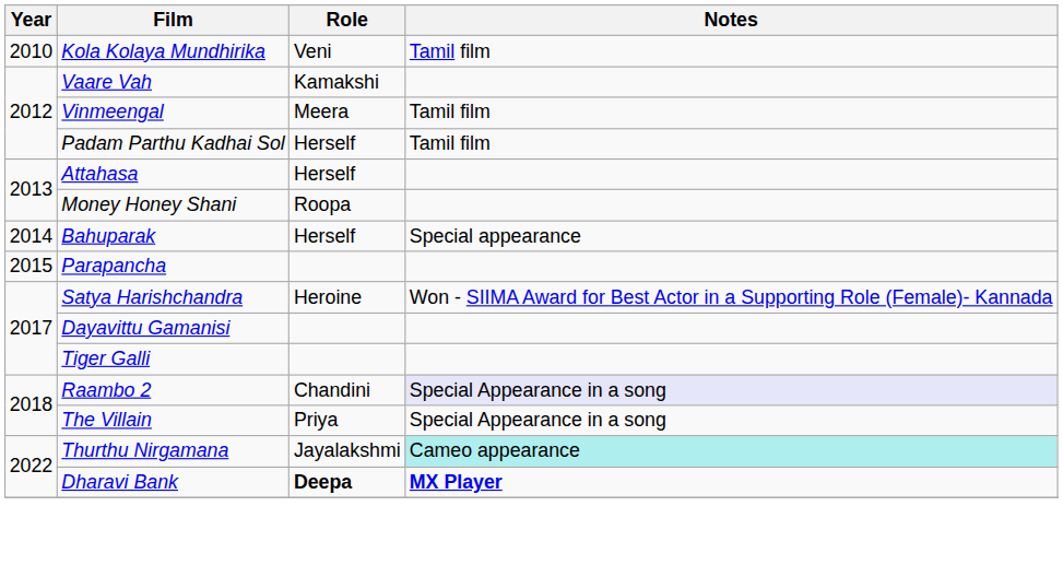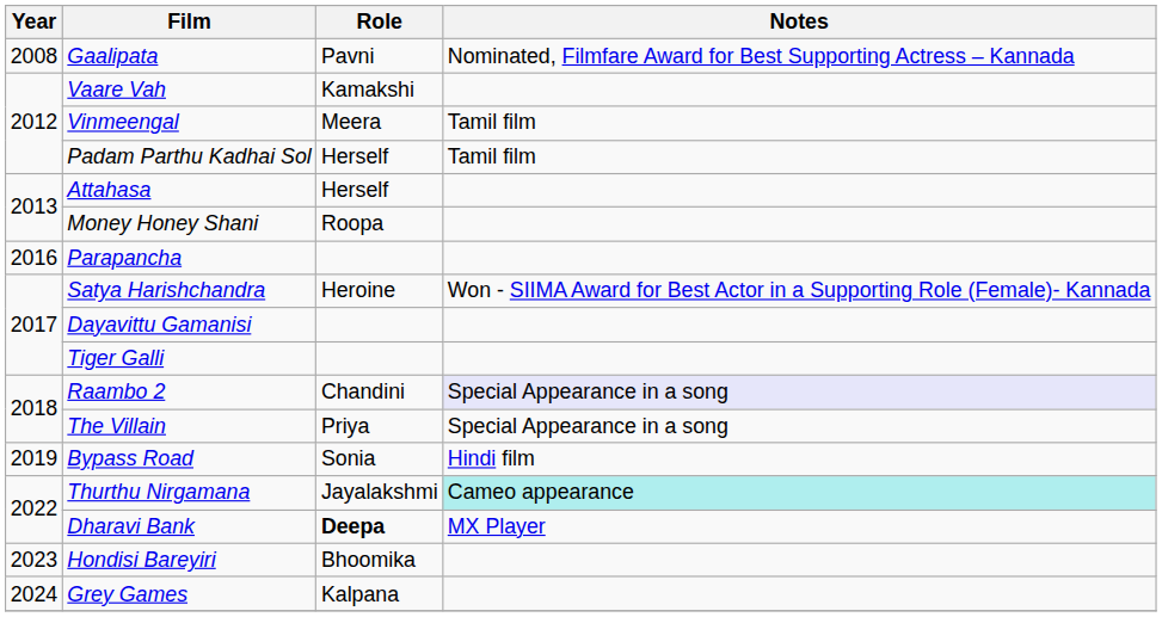 <table class="wikitable sortable">
 <tr style="background:#ccc; text-align:center;">
 <th>Year</th>
 <th>Film</th>
 <th>Role</th>
 <th>Notes</th>
 </tr>
 <tr>
-<td>2010</td>
-<td><em><a href='#'>Kola Kolaya Mundhirika</a></em></td>
-<td>Veni</td>
-<td><a href='#'>Tamil</a> film</td>
+<td>2008</td>
+<td><em><a href='#'>Gaalipata</a></em></td>
+<td>Pavni</td>
+<td>Nominated, <a href='#'>Filmfare Award for Best Supporting Actress – Kannada</a></td>
 </tr>
 <tr>
 <td rowspan="3">2012</td>
 <td><em><a href='#'>Vaare Vah</a></em></td>
 <td>Kamakshi</td>
 <td></td>
 </tr>
 <tr>
 <td><em><a href='#'>Vinmeengal</a></em></td>
 <td>Meera</td>
 <td>Tamil film</td>
 </tr>
 <tr>
 <td><em>Padam Parthu Kadhai Sol</em></td>
 <td>Herself</td>
 <td>Tamil film</td>
 </tr>
 <tr>
 <td rowspan="2">2013</td>
 <td><em><a href='#'>Attahasa</a></em></td>
 <td>Herself</td>
 <td></td>
 </tr>
 <tr>
 <td><em>Money Honey Shani</em></td>
 <td>Roopa</td>
 <td></td>
 </tr>
 <tr>
-<td>2014</td>
-<td><em><a href='#'>Bahuparak</a></em></td>
-<td>Herself</td>
-<td>Special appearance</td>
-</tr>
-<tr>
-<td>2015</td>
+<td>2016</td>
 <td><em><a href='#'>Parapancha</a></em></td>
 <td></td>
 <td></td>
 </tr>
 <tr>
 <td rowspan="3">2017</td>
 <td><em><a href='#'>Satya Harishchandra</a></em></td>
 <td>Heroine</td>
 <td>Won - <a href='#'>SIIMA Award for Best Actor in a Supporting Role (Female)- Kannada</a></td>
 </tr>
 <tr>
 <td><em><a href='#'>Dayavittu Gamanisi</a></em></td>
 <td></td>
 <td></td>
 </tr>
 <tr>
 <td><em><a href='#'>Tiger Galli</a></em></td>
 <td></td>
 <td></td>
 </tr>
 <tr>
 <td rowspan="2">2018</td>
 <td><em><a href='#'>Raambo 2</a></em></td>
 <td>Chandini</td>
 <td style="background: lavender;">Special Appearance in a song</td>
 </tr>
 <tr>
 <td><em><a href='#'>The Villain</a></em></td>
 <td>Priya</td>
 <td>Special Appearance in a song</td>
 </tr>
 <tr>
+<td>2019</td>
+<td><em><a href='#'>Bypass Road</a></em></td>
+<td>Sonia</td>
+<td><a href='#'>Hindi</a> film</td>
+</tr>
+<tr>
 <td rowspan="2">2022</td>
 <td><em><a href='#'>Thurthu Nirgamana</a></em></td>
 <td>Jayalakshmi</td>
 <td style="background: paleturquoise;">Cameo appearance</td>
 </tr>
 <tr>
 <td><em><a href='#'>Dharavi Bank</a></em></td>
 <td><strong>Deepa</strong></td>
-<td><strong><a href='#'>MX Player</a></strong></td>
+<td><a href='#'>MX Player</a></td>
+</tr>
+<tr>
+<td>2023</td>
+<td><em><a href='#'>Hondisi Bareyiri</a></em></td>
+<td>Bhoomika</td>
+<td></td>
+</tr>
+<tr>
+<td>2024</td>
+<td><em><a href='#'>Grey Games</a></em></td>
+<td>Kalpana</td>
+<td></td>
 </tr>
 <tr>
 </tr>
 </table>
